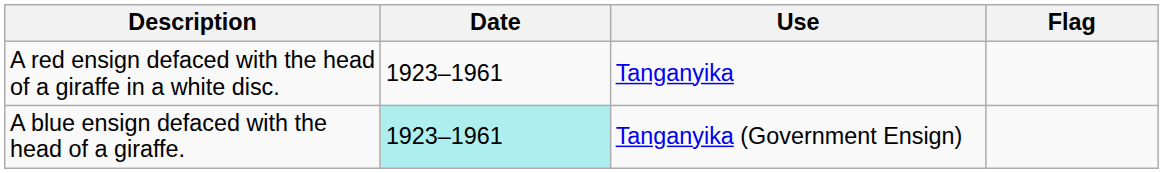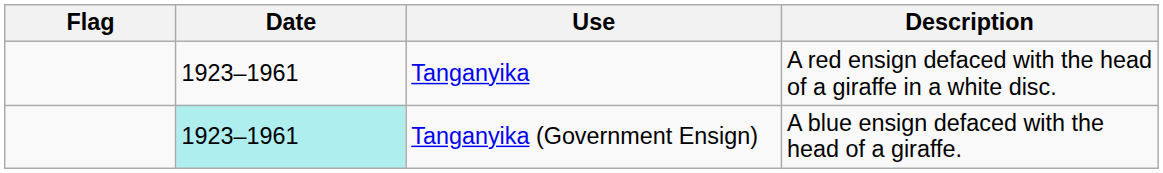 <table class="wikitable">
 <tr style="background:#efefef;">
-<th style="width:250px;">Description</th>
+<th style="width:110px;">Flag</th>
 <th style="width:150px;">Date</th>
 <th style="width:250px;">Use</th>
-<th style="width:110px;">Flag</th>
+<th style="width:250px;">Description</th>
 </tr>
 <tr>
-<td>A red ensign defaced with the head of a giraffe in a white disc.</td>
+<td></td>
 <td>1923–1961</td>
 <td><a href='#'>Tanganyika</a></td>
-<td></td>
+<td>A red ensign defaced with the head of a giraffe in a white disc.</td>
 </tr>
 <tr>
-<td>A blue ensign defaced with the head of a giraffe.</td>
+<td></td>
 <td style="background: paleturquoise;">1923–1961</td>
 <td><a href='#'>Tanganyika</a> (Government Ensign)</td>
-<td></td>
+<td>A blue ensign defaced with the head of a giraffe.</td>
 </tr>
 </table>
